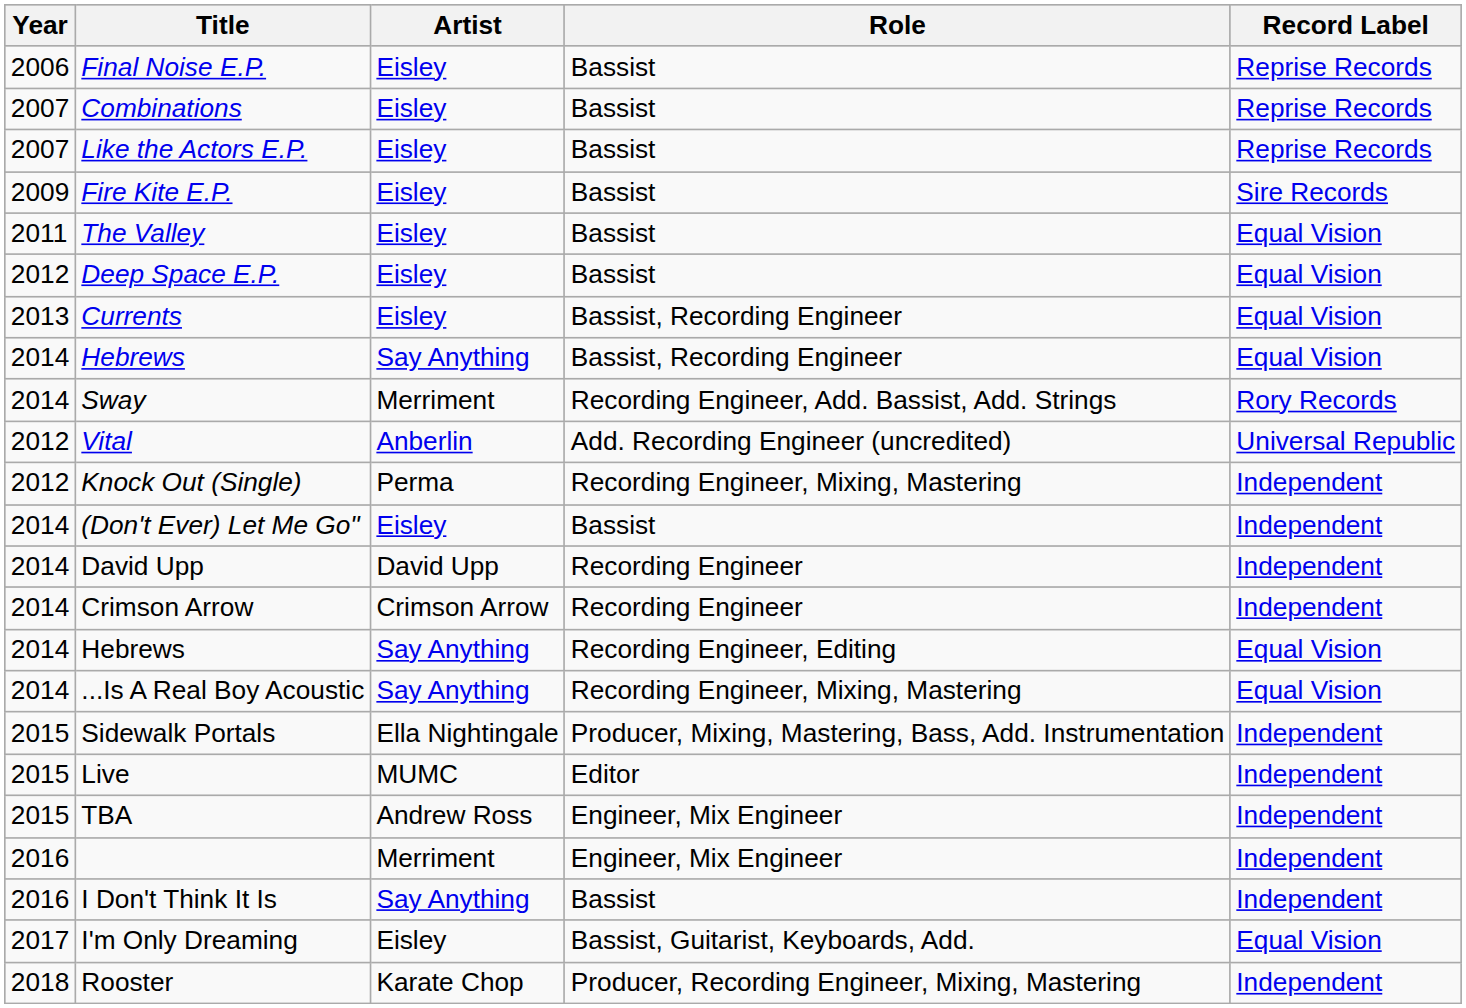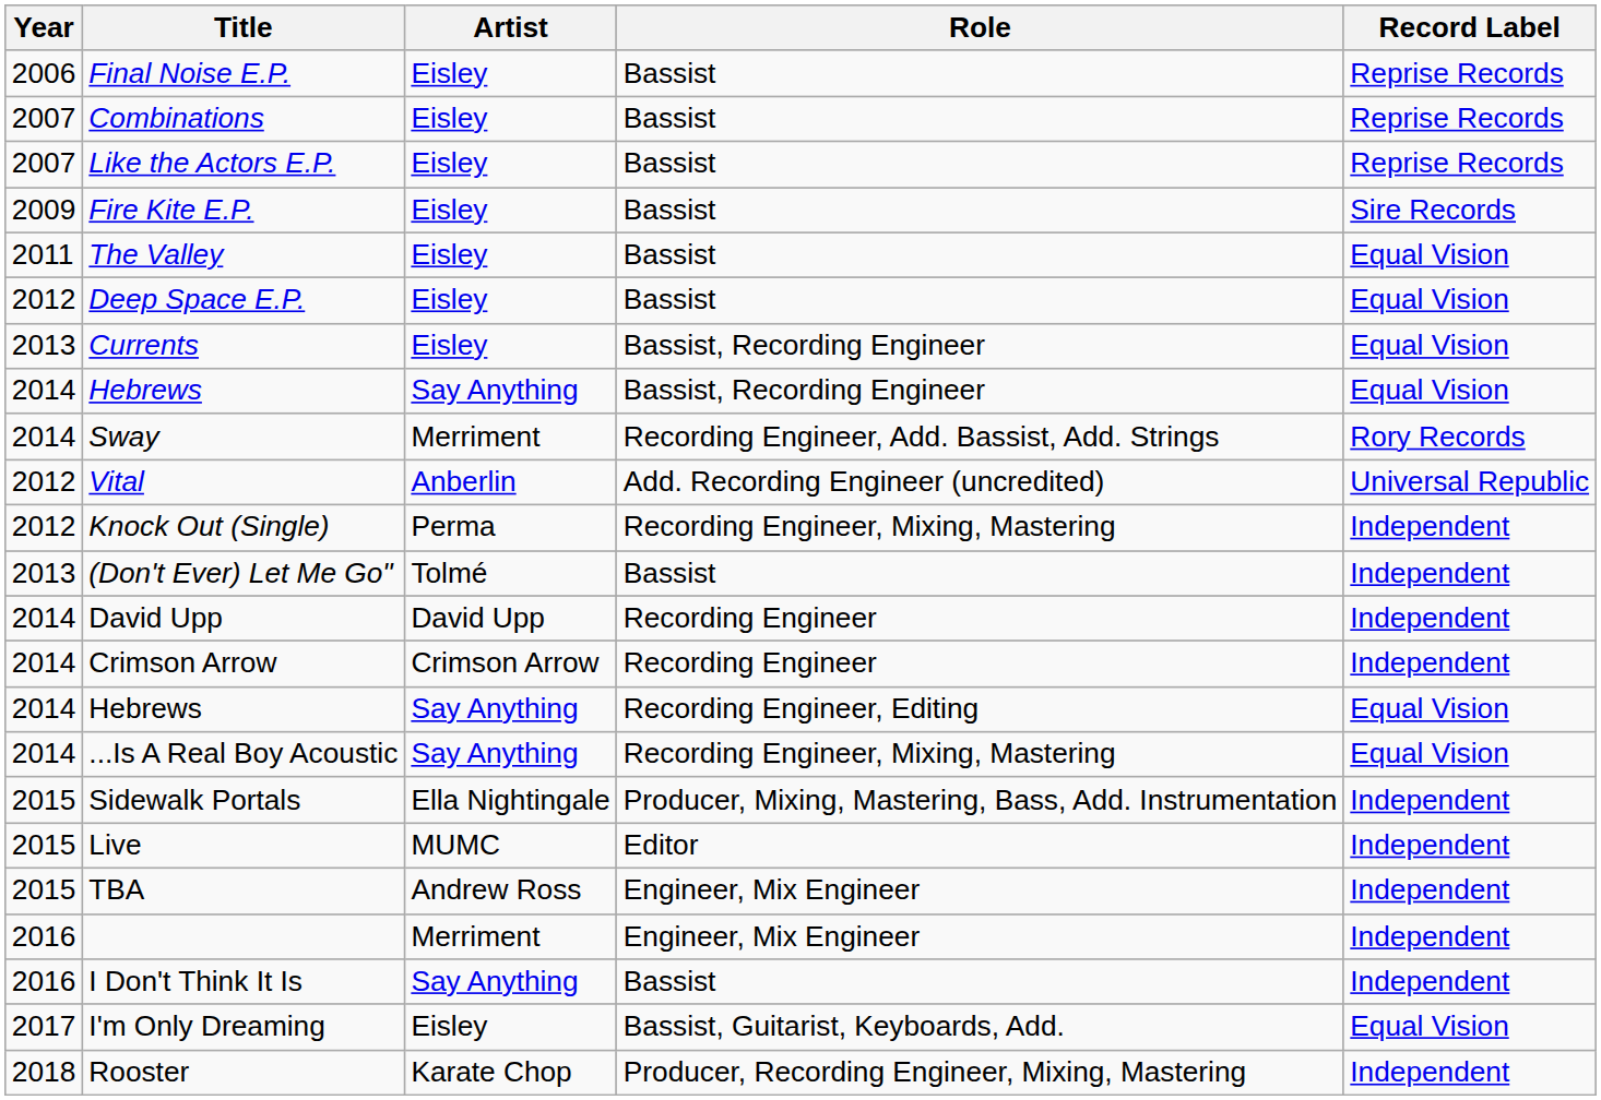 <table class="wikitable sortable">
 <tr>
 <th>Year</th>
 <th>Title</th>
 <th>Artist</th>
 <th>Role</th>
 <th>Record Label</th>
 </tr>
 <tr>
 <td>2006</td>
 <td><em><a href='#'>Final Noise E.P.</a></em></td>
 <td><a href='#'>Eisley</a></td>
 <td>Bassist</td>
 <td><a href='#'>Reprise Records</a></td>
 </tr>
 <tr>
 <td>2007</td>
 <td><em><a href='#'>Combinations</a></em></td>
 <td><a href='#'>Eisley</a></td>
 <td>Bassist</td>
 <td><a href='#'>Reprise Records</a></td>
 </tr>
 <tr>
 <td>2007</td>
 <td><em><a href='#'>Like the Actors E.P.</a></em></td>
 <td><a href='#'>Eisley</a></td>
 <td>Bassist</td>
 <td><a href='#'>Reprise Records</a></td>
 </tr>
 <tr>
 <td>2009</td>
 <td><em><a href='#'>Fire Kite E.P.</a></em></td>
 <td><a href='#'>Eisley</a></td>
 <td>Bassist</td>
 <td><a href='#'>Sire Records</a></td>
 </tr>
 <tr>
 <td>2011</td>
 <td><em><a href='#'>The Valley</a></em></td>
 <td><a href='#'>Eisley</a></td>
 <td>Bassist</td>
 <td><a href='#'>Equal Vision</a></td>
 </tr>
 <tr>
 <td>2012</td>
 <td><em><a href='#'>Deep Space E.P.</a></em></td>
 <td><a href='#'>Eisley</a></td>
 <td>Bassist</td>
 <td><a href='#'>Equal Vision</a></td>
 </tr>
 <tr>
 <td>2013</td>
 <td><em><a href='#'>Currents</a></em></td>
 <td><a href='#'>Eisley</a></td>
 <td>Bassist, Recording Engineer</td>
 <td><a href='#'>Equal Vision</a></td>
 </tr>
 <tr>
 <td>2014</td>
 <td><em><a href='#'>Hebrews</a></em></td>
 <td><a href='#'>Say Anything</a></td>
 <td>Bassist, Recording Engineer</td>
 <td><a href='#'>Equal Vision</a></td>
 </tr>
 <tr>
 <td>2014</td>
 <td><em>Sway</em></td>
 <td>Merriment</td>
 <td>Recording Engineer, Add. Bassist, Add. Strings</td>
 <td><a href='#'>Rory Records</a></td>
 </tr>
 <tr>
 <td>2012</td>
 <td><em><a href='#'>Vital</a></em></td>
 <td><a href='#'>Anberlin</a></td>
 <td>Add. Recording Engineer (uncredited)</td>
 <td><a href='#'>Universal Republic</a></td>
 </tr>
 <tr>
 <td>2012</td>
 <td><em>Knock Out (Single)</em></td>
 <td>Perma</td>
 <td>Recording Engineer, Mixing, Mastering</td>
 <td><a href='#'>Independent</a></td>
 </tr>
 <tr>
-<td>2014</td>
+<td>2013</td>
 <td><em>(Don't Ever) Let Me Go"</td>
-<td><a href='#'>Eisley</a></td>
+<td>Tolmé</td>
 <td>Bassist</td>
 <td><a href='#'>Independent</a></td>
 </tr>
 <tr>
 <td>2014</td>
 <td></em>David Upp<em></td>
 <td>David Upp</td>
 <td>Recording Engineer</td>
 <td><a href='#'>Independent</a></td>
 </tr>
 <tr>
 <td>2014</td>
 <td></em>Crimson Arrow<em></td>
 <td>Crimson Arrow</td>
 <td>Recording Engineer</td>
 <td><a href='#'>Independent</a></td>
 </tr>
 <tr>
 <td>2014</td>
 <td></em>Hebrews<em></td>
 <td><a href='#'>Say Anything</a></td>
 <td>Recording Engineer, Editing</td>
 <td><a href='#'>Equal Vision</a></td>
 </tr>
 <tr>
 <td>2014</td>
 <td></em>...Is A Real Boy Acoustic<em></td>
 <td><a href='#'>Say Anything</a></td>
 <td>Recording Engineer, Mixing, Mastering</td>
 <td><a href='#'>Equal Vision</a></td>
 </tr>
 <tr>
 <td>2015</td>
 <td></em>Sidewalk Portals<em></td>
 <td>Ella Nightingale</td>
 <td>Producer, Mixing, Mastering, Bass, Add. Instrumentation</td>
 <td><a href='#'>Independent</a></td>
 </tr>
 <tr>
 <td>2015</td>
 <td></em>Live<em></td>
 <td>MUMC</td>
 <td>Editor</td>
 <td><a href='#'>Independent</a></td>
 </tr>
 <tr>
 <td>2015</td>
 <td></em>TBA<em></td>
 <td>Andrew Ross</td>
 <td>Engineer, Mix Engineer</td>
 <td><a href='#'>Independent</a></td>
 </tr>
 <tr>
 <td>2016</td>
 <td></td>
 <td>Merriment</td>
 <td>Engineer, Mix Engineer</td>
 <td><a href='#'>Independent</a></td>
 </tr>
 <tr>
 <td>2016</td>
 <td></em>I Don't Think It Is<em></td>
 <td><a href='#'>Say Anything</a></td>
 <td>Bassist</td>
 <td><a href='#'>Independent</a></td>
 </tr>
 <tr>
 <td>2017</td>
 <td></em>I'm Only Dreaming<em></td>
 <td>Eisley</td>
 <td>Bassist, Guitarist, Keyboards, Add.</td>
 <td><a href='#'>Equal Vision</a></td>
 </tr>
 <tr>
 <td>2018</td>
 <td></em>Rooster<em></td>
 <td>Karate Chop</td>
 <td>Producer, Recording Engineer, Mixing, Mastering</td>
 <td><a href='#'>Independent</a></td>
 </tr>
 <tr>
 </tr>
 </table>
